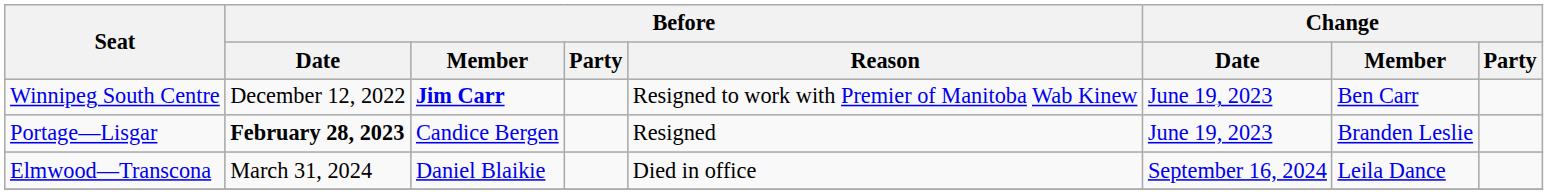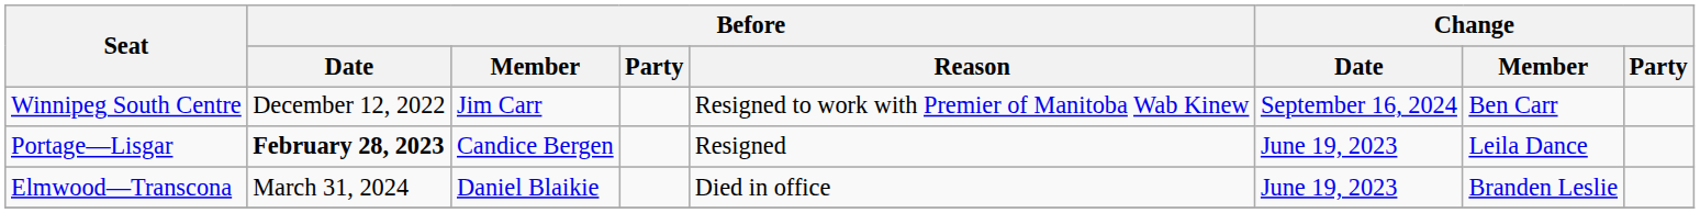 <table class="wikitable"  style="font-size:90%;">
 <tr>
 <th rowspan="2">Seat</th>
 <th colspan="4">Before</th>
 <th colspan="3">Change</th>
 </tr>
 <tr>
 <th>Date</th>
 <th>Member</th>
 <th>Party</th>
 <th>Reason</th>
 <th>Date</th>
 <th>Member</th>
 <th>Party</th>
 </tr>
 <tr>
 <td><a href='#'>Winnipeg South Centre</a></td>
 <td>December 12, 2022</td>
-<td><strong><a href='#'>Jim Carr</a></strong></td>
+<td><a href='#'>Jim Carr</a></td>
 <td></td>
 <td>Resigned to work with <a href='#'>Premier of Manitoba</a> <a href='#'>Wab Kinew</a></td>
-<td><a href='#'>June 19, 2023</a></td>
+<td><a href='#'>September 16, 2024</a></td>
 <td><a href='#'>Ben Carr</a></td>
 <td></td>
 </tr>
 <tr>
 <td><a href='#'>Portage—Lisgar</a></td>
 <td><strong>February 28, 2023</strong></td>
 <td><a href='#'>Candice Bergen</a></td>
 <td></td>
 <td>Resigned</td>
 <td><a href='#'>June 19, 2023</a></td>
-<td><a href='#'>Branden Leslie</a></td>
+<td><a href='#'>Leila Dance</a></td>
 <td></td>
 </tr>
 <tr>
 <td><a href='#'>Elmwood—Transcona</a></td>
 <td>March 31, 2024</td>
 <td><a href='#'>Daniel Blaikie</a></td>
 <td></td>
 <td>Died in office</td>
-<td><a href='#'>September 16, 2024</a></td>
-<td><a href='#'>Leila Dance</a></td>
+<td><a href='#'>June 19, 2023</a></td>
+<td><a href='#'>Branden Leslie</a></td>
 <td></td>
 </tr>
 <tr>
 </tr>
 </table>
